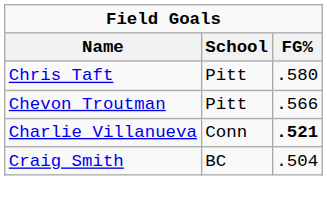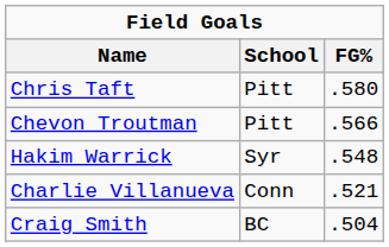 <table class="wikitable">
 <tr>
 <td colspan=3 style="text-align:center;"><strong>Field Goals</strong></td>
 </tr>
 <tr>
 <th>Name</th>
 <th>School</th>
 <th>FG%</th>
 </tr>
 <tr>
 <td><a href='#'>Chris Taft</a></td>
 <td>Pitt</td>
 <td>.580</td>
 </tr>
 <tr>
 <td><a href='#'>Chevon Troutman</a></td>
 <td>Pitt</td>
 <td>.566</td>
 </tr>
 <tr>
+<td><a href='#'>Hakim Warrick</a></td>
+<td>Syr</td>
+<td>.548</td>
+</tr>
+<tr>
 <td><a href='#'>Charlie Villanueva</a></td>
 <td>Conn</td>
-<td><strong>.521</strong></td>
+<td>.521</td>
 </tr>
 <tr>
 <td><a href='#'>Craig Smith</a></td>
 <td>BC</td>
 <td>.504</td>
 </tr>
 </table>
